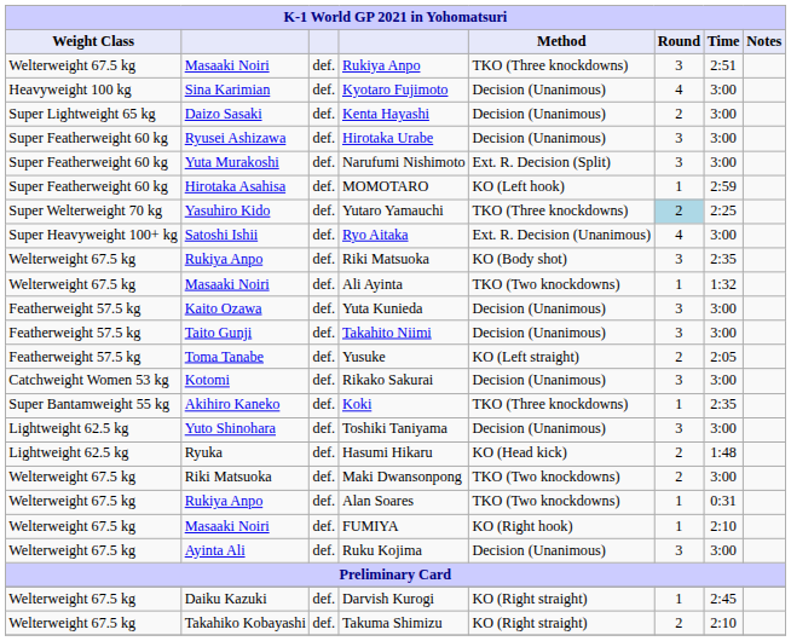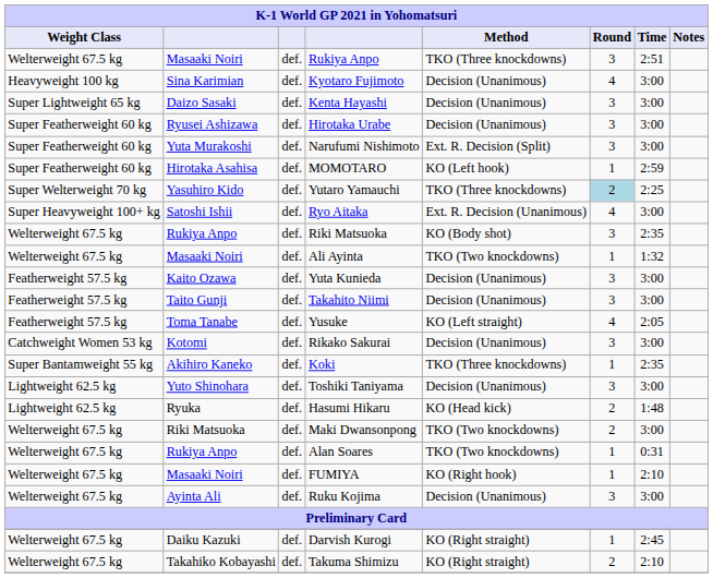 <table class="wikitable" style="font-size: 80%;">
 <tr>
 <th colspan="8" style="background-color: #ccf; color: #000080; text-align: center;"><strong>K-1 World GP 2021 in Yohomatsuri</strong></th>
 </tr>
 <tr>
 <th colspan="1" style="background-color: #E6E8FA; color: #000000; text-align: center;">Weight Class</th>
 <th colspan="1" style="background-color: #E6E8FA; color: #000000; text-align: center;"></th>
 <th colspan="1" style="background-color: #E6E8FA; color: #000000; text-align: center;"></th>
 <th colspan="1" style="background-color: #E6E8FA; color: #000000; text-align: center;"></th>
 <th colspan="1" style="background-color: #E6E8FA; color: #000000; text-align: center;">Method</th>
 <th colspan="1" style="background-color: #E6E8FA; color: #000000; text-align: center;">Round</th>
 <th colspan="1" style="background-color: #E6E8FA; color: #000000; text-align: center;">Time</th>
 <th colspan="1" style="background-color: #E6E8FA; color: #000000; text-align: center;">Notes</th>
 </tr>
 <tr>
 <td>Welterweight 67.5 kg</td>
 <td>  <a href='#'>Masaaki Noiri</a></td>
 <td align=center>def.</td>
 <td> <a href='#'>Rukiya Anpo</a></td>
 <td>TKO (Three knockdowns)</td>
 <td align=center>3</td>
 <td align=center>2:51</td>
 <td></td>
 </tr>
 <tr>
 <td>Heavyweight 100 kg</td>
 <td> <a href='#'>Sina Karimian</a></td>
 <td align=center>def.</td>
 <td> <a href='#'>Kyotaro Fujimoto</a></td>
 <td>Decision (Unanimous)</td>
 <td align=center>4</td>
 <td align=center>3:00</td>
 <td></td>
 </tr>
 <tr>
 <td>Super Lightweight 65 kg</td>
 <td> <a href='#'>Daizo Sasaki</a></td>
 <td align=center>def.</td>
 <td> <a href='#'>Kenta Hayashi</a></td>
 <td>Decision (Unanimous)</td>
-<td align=center>2</td>
+<td align=center>3</td>
 <td align=center>3:00</td>
 <td></td>
 </tr>
 <tr>
 <td>Super Featherweight 60 kg</td>
 <td> <a href='#'>Ryusei Ashizawa</a></td>
 <td align=center>def.</td>
 <td> <a href='#'>Hirotaka Urabe</a></td>
 <td>Decision (Unanimous)</td>
 <td align=center>3</td>
 <td align=center>3:00</td>
 <td></td>
 </tr>
 <tr>
 <td>Super Featherweight 60 kg</td>
 <td> <a href='#'>Yuta Murakoshi</a></td>
 <td align=center>def.</td>
 <td> Narufumi Nishimoto</td>
 <td>Ext. R. Decision (Split)</td>
 <td align=center>3</td>
 <td align=center>3:00</td>
 <td></td>
 </tr>
 <tr>
 <td>Super Featherweight 60 kg</td>
 <td> <a href='#'>Hirotaka Asahisa</a></td>
 <td align=center>def.</td>
 <td> MOMOTARO</td>
 <td>KO (Left hook)</td>
 <td align=center>1</td>
 <td align=center>2:59</td>
 <td></td>
 </tr>
 <tr>
 <td>Super Welterweight 70 kg</td>
 <td> <a href='#'>Yasuhiro Kido</a></td>
 <td align=center>def.</td>
 <td> Yutaro Yamauchi</td>
 <td>TKO (Three knockdowns)</td>
 <td align=center style="background: lightblue;">2</td>
 <td align=center>2:25</td>
 <td></td>
 </tr>
 <tr>
 <td>Super Heavyweight 100+ kg</td>
 <td> <a href='#'>Satoshi Ishii</a></td>
 <td align=center>def.</td>
 <td> <a href='#'>Ryo Aitaka</a></td>
 <td>Ext. R. Decision (Unanimous)</td>
 <td align=center>4</td>
 <td align=center>3:00</td>
 <td></td>
 </tr>
 <tr>
 <td>Welterweight 67.5 kg</td>
 <td> <a href='#'>Rukiya Anpo</a></td>
 <td align=center>def.</td>
 <td> Riki Matsuoka</td>
 <td>KO (Body shot)</td>
 <td align=center>3</td>
 <td align=center>2:35</td>
 <td></td>
 </tr>
 <tr>
 <td>Welterweight 67.5 kg</td>
 <td> <a href='#'>Masaaki Noiri</a></td>
 <td align=center>def.</td>
 <td> Ali Ayinta</td>
 <td>TKO (Two knockdowns)</td>
 <td align=center>1</td>
 <td align=center>1:32</td>
 <td></td>
 </tr>
 <tr>
 <td>Featherweight 57.5 kg</td>
 <td> <a href='#'>Kaito Ozawa</a></td>
 <td align=center>def.</td>
 <td> Yuta Kunieda</td>
 <td>Decision (Unanimous)</td>
 <td align=center>3</td>
 <td align=center>3:00</td>
 <td></td>
 </tr>
 <tr>
 <td>Featherweight 57.5 kg</td>
 <td> <a href='#'>Taito Gunji</a></td>
 <td align=center>def.</td>
 <td> <a href='#'>Takahito Niimi</a></td>
 <td>Decision (Unanimous)</td>
 <td align=center>3</td>
 <td align=center>3:00</td>
 <td></td>
 </tr>
 <tr>
 <td>Featherweight 57.5 kg</td>
 <td> <a href='#'>Toma Tanabe</a></td>
 <td align=center>def.</td>
 <td> Yusuke</td>
 <td>KO (Left straight)</td>
-<td align=center>2</td>
+<td align=center>4</td>
 <td align=center>2:05</td>
 <td></td>
 </tr>
 <tr>
 <td>Catchweight Women 53 kg</td>
 <td> <a href='#'>Kotomi</a></td>
 <td align=center>def.</td>
 <td> Rikako Sakurai</td>
 <td>Decision (Unanimous)</td>
 <td align=center>3</td>
 <td align=center>3:00</td>
 <td></td>
 </tr>
 <tr>
 <td>Super Bantamweight 55 kg</td>
 <td> <a href='#'>Akihiro Kaneko</a></td>
 <td align=center>def.</td>
 <td> <a href='#'>Koki</a></td>
 <td>TKO (Three knockdowns)</td>
 <td align=center>1</td>
 <td align=center>2:35</td>
 <td></td>
 </tr>
 <tr>
 <td>Lightweight 62.5 kg</td>
 <td> <a href='#'>Yuto Shinohara</a></td>
 <td align=center>def.</td>
 <td> Toshiki Taniyama</td>
 <td>Decision (Unanimous)</td>
 <td align=center>3</td>
 <td align=center>3:00</td>
 <td></td>
 </tr>
 <tr>
 <td>Lightweight 62.5 kg</td>
 <td> Ryuka</td>
 <td align=center>def.</td>
 <td> Hasumi Hikaru</td>
 <td>KO (Head kick)</td>
 <td align=center>2</td>
 <td align=center>1:48</td>
 <td></td>
 </tr>
 <tr>
 <td>Welterweight 67.5 kg</td>
 <td> Riki Matsuoka</td>
 <td align=center>def.</td>
 <td> Maki Dwansonpong</td>
 <td>TKO (Two knockdowns)</td>
 <td align=center>2</td>
 <td align=center>3:00</td>
 <td></td>
 </tr>
 <tr>
 <td>Welterweight 67.5 kg</td>
 <td> <a href='#'>Rukiya Anpo</a></td>
 <td align=center>def.</td>
 <td> Alan Soares</td>
 <td>TKO (Two knockdowns)</td>
 <td align=center>1</td>
 <td align=center>0:31</td>
 <td></td>
 </tr>
 <tr>
 <td>Welterweight 67.5 kg</td>
 <td> <a href='#'>Masaaki Noiri</a></td>
 <td align=center>def.</td>
 <td> FUMIYA</td>
 <td>KO (Right hook)</td>
 <td align=center>1</td>
 <td align=center>2:10</td>
 <td></td>
 </tr>
 <tr>
 <td>Welterweight 67.5 kg</td>
 <td> <a href='#'>Ayinta Ali</a></td>
 <td align=center>def.</td>
 <td> Ruku Kojima</td>
 <td>Decision (Unanimous)</td>
 <td align=center>3</td>
 <td align=center>3:00</td>
 <td></td>
 </tr>
 <tr>
 <th colspan="8" style="background-color: #ccf; color: #000080; text-align: center;"><strong>Preliminary Card</strong></th>
 </tr>
 <tr>
 </tr>
 <tr>
 <td>Welterweight 67.5 kg</td>
 <td> Daiku Kazuki</td>
 <td align=center>def.</td>
 <td> Darvish Kurogi</td>
 <td>KO (Right straight)</td>
 <td align=center>1</td>
 <td align=center>2:45</td>
 <td></td>
 </tr>
 <tr>
 <td>Welterweight 67.5 kg</td>
 <td> Takahiko Kobayashi</td>
 <td align=center>def.</td>
 <td> Takuma Shimizu</td>
 <td>KO (Right straight)</td>
 <td align=center>2</td>
 <td align=center>2:10</td>
 <td></td>
 </tr>
 <tr>
 </tr>
 </table>
